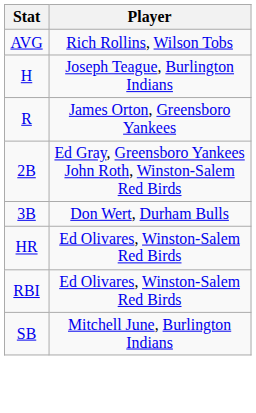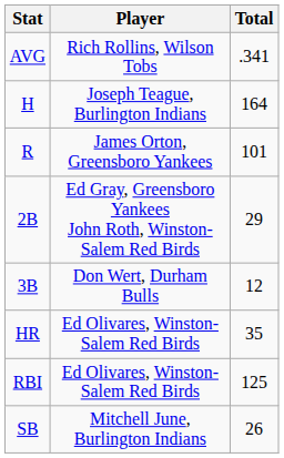 <table class="wikitable" width="40%" style="text-align:center;">
 <tr>
 <th width="5%">Stat</th>
 <th width="60%">Player</th>
+<th width="5%">Total</th>
 </tr>
 <tr>
 <td><a href='#'>AVG</a></td>
 <td><a href='#'>Rich Rollins</a>, <a href='#'>Wilson Tobs</a></td>
+<td>.341</td>
 </tr>
 <tr>
 <td><a href='#'>H</a></td>
 <td><a href='#'>Joseph Teague</a>, <a href='#'>Burlington Indians</a></td>
+<td>164</td>
 </tr>
 <tr>
 <td><a href='#'>R</a></td>
 <td><a href='#'>James Orton</a>, <a href='#'>Greensboro Yankees</a></td>
+<td>101</td>
 </tr>
 <tr>
 <td><a href='#'>2B</a></td>
 <td><a href='#'>Ed Gray</a>, <a href='#'>Greensboro Yankees</a> <br> <a href='#'>John Roth</a>, <a href='#'>Winston-Salem Red Birds</a></td>
+<td>29</td>
 </tr>
 <tr>
 <td><a href='#'>3B</a></td>
 <td><a href='#'>Don Wert</a>, <a href='#'>Durham Bulls</a></td>
+<td>12</td>
 </tr>
 <tr>
 <td><a href='#'>HR</a></td>
 <td><a href='#'>Ed Olivares</a>, <a href='#'>Winston-Salem Red Birds</a></td>
+<td>35</td>
 </tr>
 <tr>
 <td><a href='#'>RBI</a></td>
 <td><a href='#'>Ed Olivares</a>, <a href='#'>Winston-Salem Red Birds</a></td>
+<td>125</td>
 </tr>
 <tr>
 <td><a href='#'>SB</a></td>
 <td><a href='#'>Mitchell June</a>, <a href='#'>Burlington Indians</a></td>
+<td>26</td>
 </tr>
 </table>
